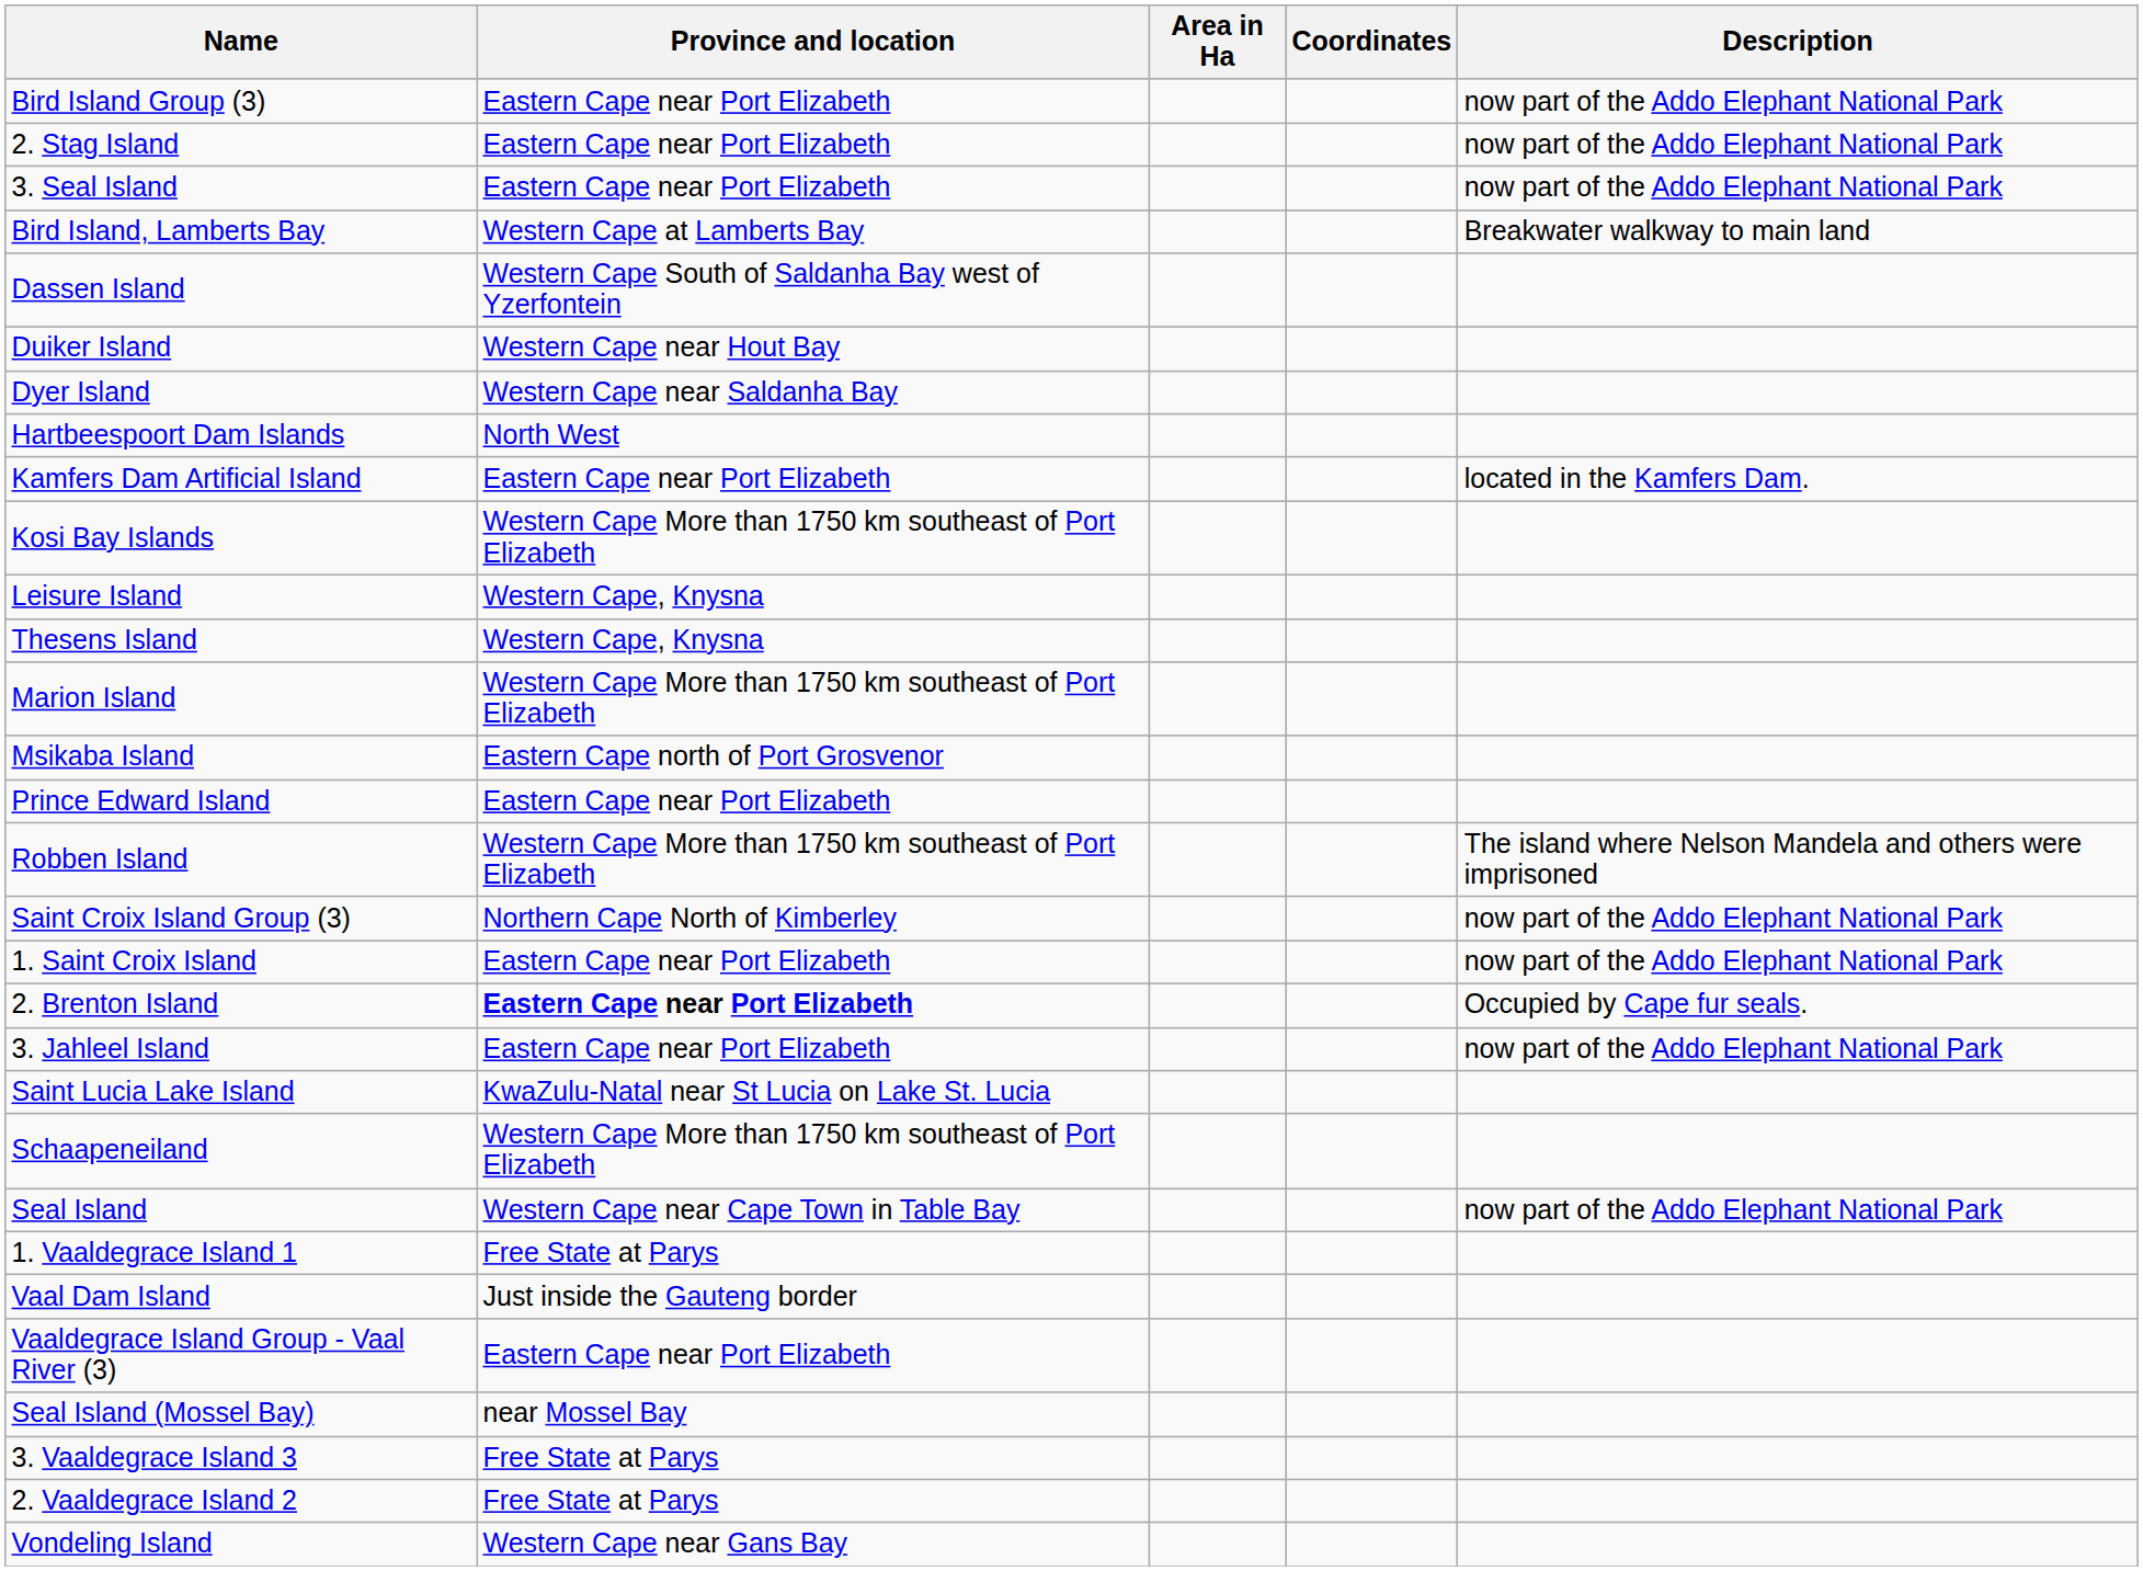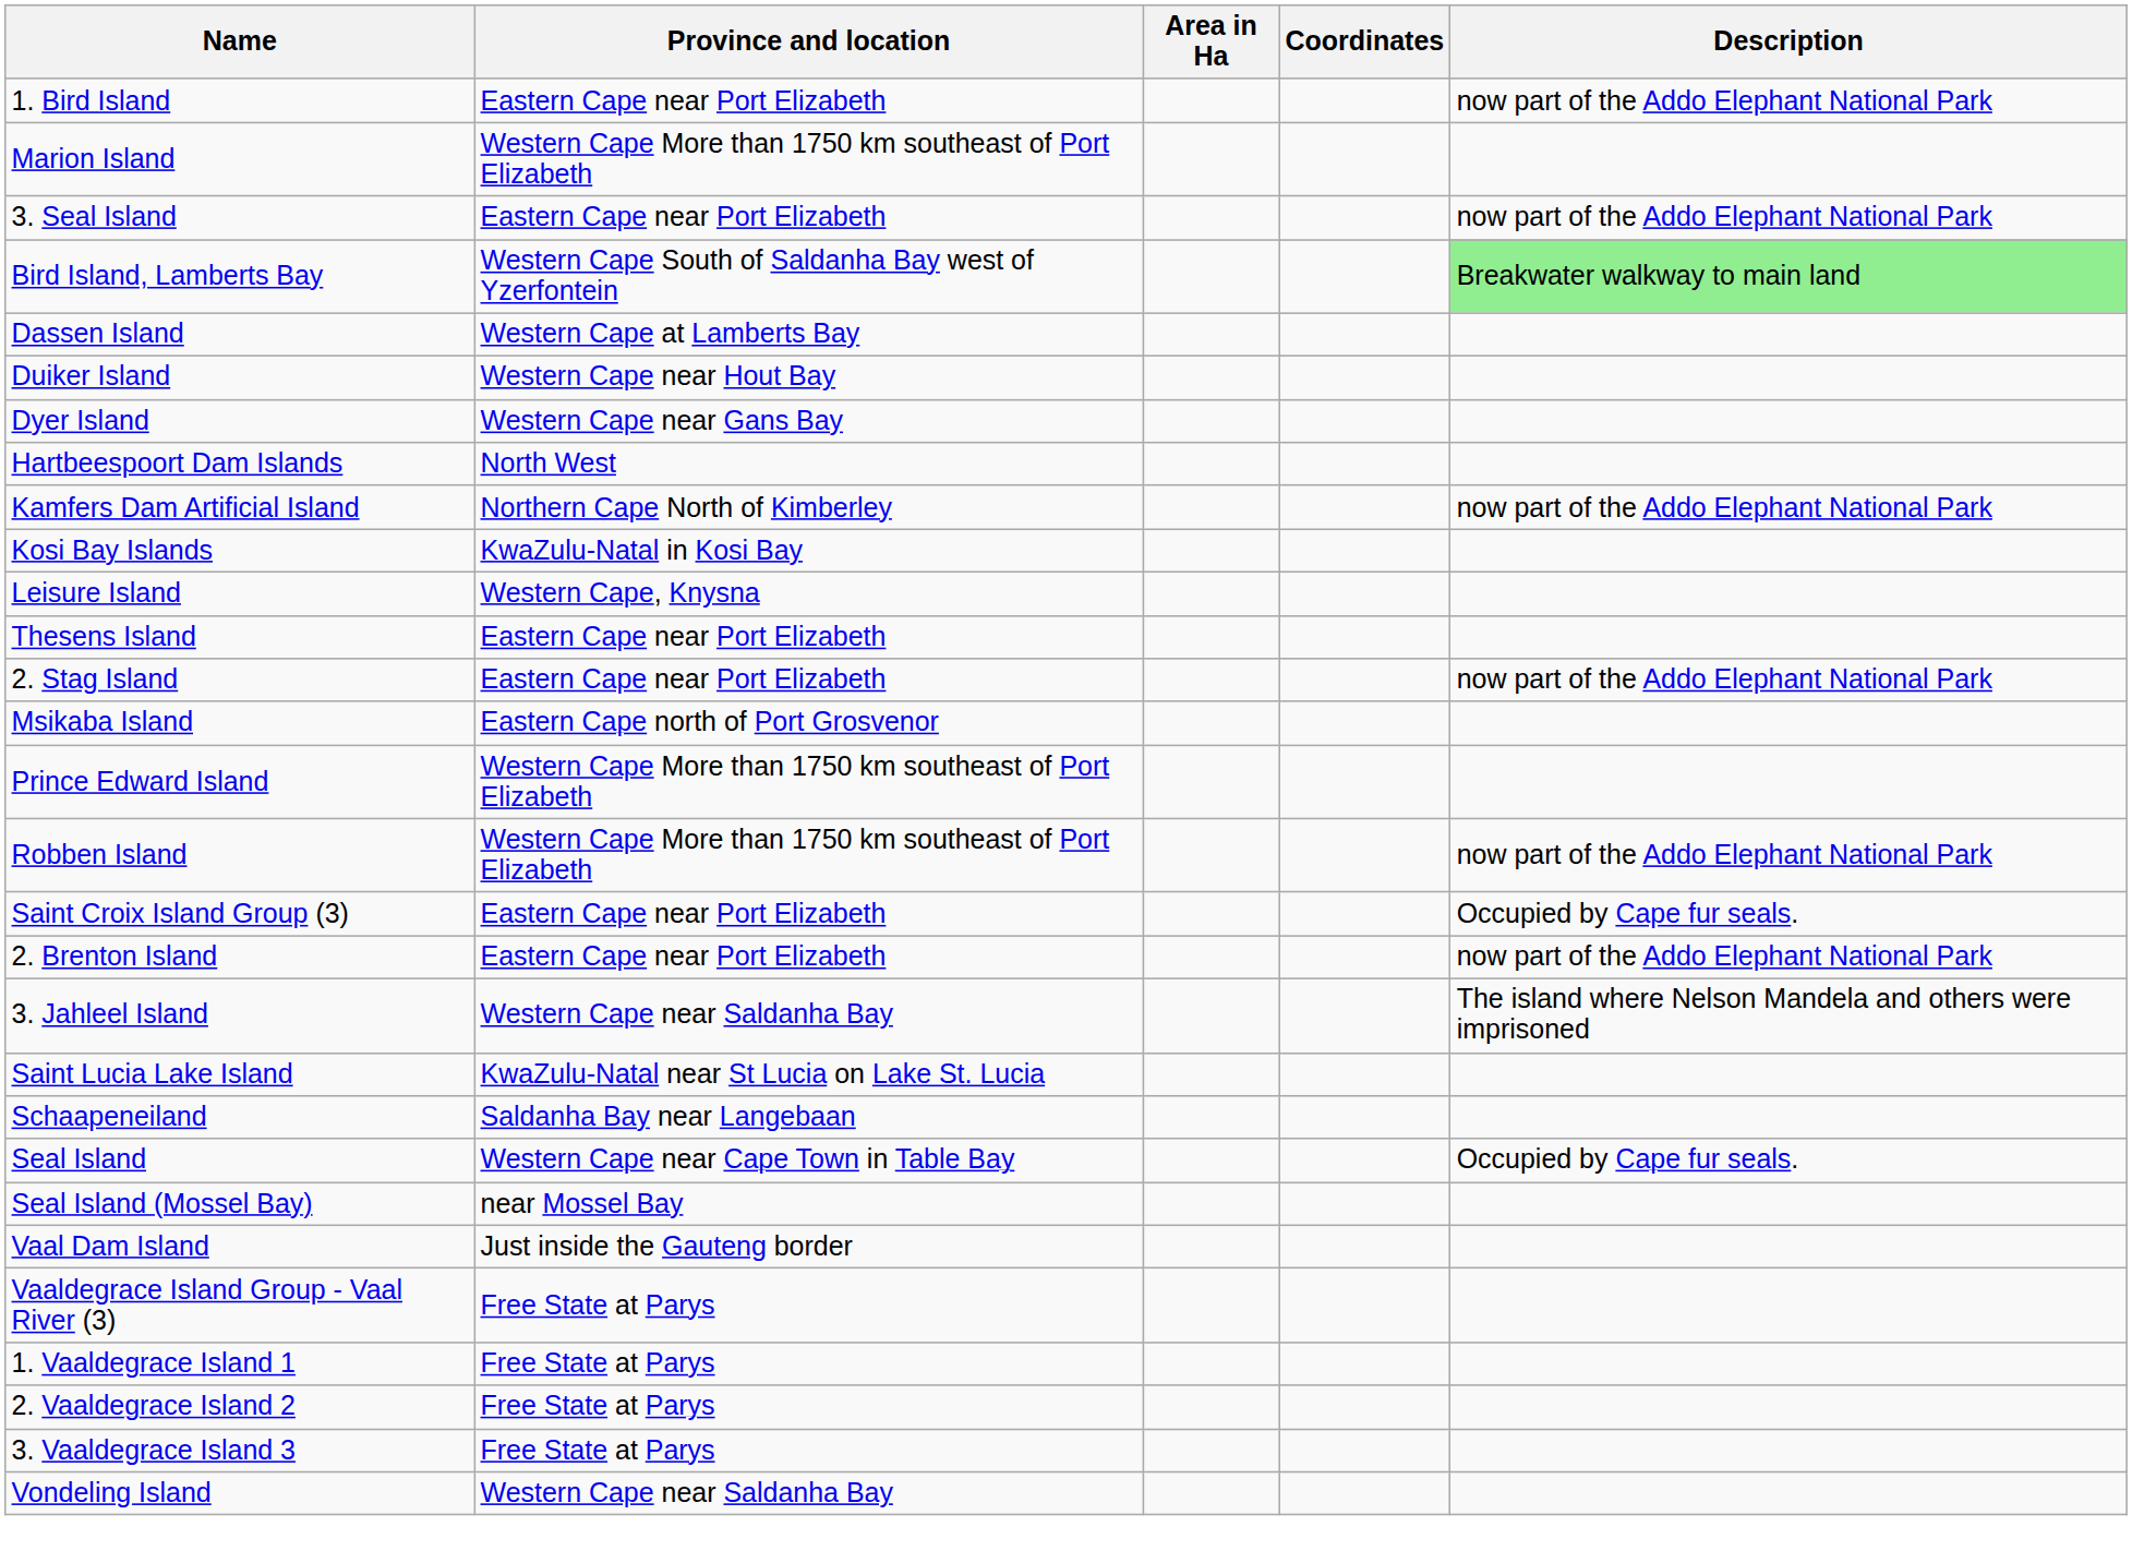 <table class="wikitable sortable static-row-numbers static-row-header-text">
 <tr>
 <th>Name</th>
 <th>Province and location</th>
 <th>Area in Ha</th>
 <th>Coordinates</th>
 <th>Description</th>
 </tr>
 <tr>
-<td><a href='#'>Bird Island Group</a> (3)</td>
+<td>1. <a href='#'>Bird Island</a></td>
 <td><a href='#'>Eastern Cape</a> near <a href='#'>Port Elizabeth</a></td>
 <td></td>
 <td></td>
 <td>now part of the <a href='#'>Addo Elephant National Park</a></td>
 </tr>
 <tr>
-<td>2. <a href='#'>Stag Island</a></td>
-<td><a href='#'>Eastern Cape</a> near <a href='#'>Port Elizabeth</a></td>
+<td><a href='#'>Marion Island</a></td>
+<td><a href='#'>Western Cape</a> More than 1750 km southeast of <a href='#'>Port Elizabeth</a></td>
 <td></td>
 <td></td>
-<td>now part of the <a href='#'>Addo Elephant National Park</a></td>
+<td></td>
 </tr>
 <tr>
 <td>3. <a href='#'>Seal Island</a></td>
 <td><a href='#'>Eastern Cape</a> near <a href='#'>Port Elizabeth</a></td>
 <td></td>
 <td></td>
 <td>now part of the <a href='#'>Addo Elephant National Park</a></td>
 </tr>
 <tr>
 <td><a href='#'>Bird Island, Lamberts Bay</a></td>
-<td><a href='#'>Western Cape</a> at <a href='#'>Lamberts Bay</a></td>
+<td><a href='#'>Western Cape</a> South of <a href='#'>Saldanha Bay</a> west of <a href='#'>Yzerfontein</a></td>
 <td></td>
 <td></td>
-<td>Breakwater walkway to main land</td>
+<td style="background: lightgreen;">Breakwater walkway to main land</td>
 </tr>
 <tr>
 <td><a href='#'>Dassen Island</a></td>
-<td><a href='#'>Western Cape</a> South of <a href='#'>Saldanha Bay</a> west of <a href='#'>Yzerfontein</a></td>
+<td><a href='#'>Western Cape</a> at <a href='#'>Lamberts Bay</a></td>
 <td></td>
 <td></td>
 <td></td>
 </tr>
 <tr>
 <td><a href='#'>Duiker Island</a></td>
 <td><a href='#'>Western Cape</a> near <a href='#'>Hout Bay</a></td>
 <td></td>
 <td></td>
 <td></td>
 </tr>
 <tr>
 <td><a href='#'>Dyer Island</a></td>
-<td><a href='#'>Western Cape</a> near <a href='#'>Saldanha Bay</a></td>
+<td><a href='#'>Western Cape</a> near <a href='#'>Gans Bay</a></td>
 <td></td>
 <td></td>
 <td></td>
 </tr>
 <tr>
 <td><a href='#'>Hartbeespoort Dam Islands</a></td>
 <td><a href='#'>North West</a></td>
 <td></td>
 <td></td>
 <td></td>
 </tr>
 <tr>
 <td><a href='#'>Kamfers Dam Artificial Island</a></td>
-<td><a href='#'>Eastern Cape</a> near <a href='#'>Port Elizabeth</a></td>
+<td><a href='#'>Northern Cape</a> North of <a href='#'>Kimberley</a></td>
 <td></td>
 <td></td>
-<td>located in the <a href='#'>Kamfers Dam</a>.</td>
+<td>now part of the <a href='#'>Addo Elephant National Park</a></td>
 </tr>
 <tr>
 <td><a href='#'>Kosi Bay Islands</a></td>
-<td><a href='#'>Western Cape</a> More than 1750 km southeast of <a href='#'>Port Elizabeth</a></td>
+<td><a href='#'>KwaZulu-Natal</a> in <a href='#'>Kosi Bay</a></td>
 <td></td>
 <td></td>
 <td></td>
 </tr>
 <tr>
 <td><a href='#'>Leisure Island</a></td>
 <td><a href='#'>Western Cape</a>, <a href='#'>Knysna</a></td>
 <td></td>
 <td></td>
 <td></td>
 </tr>
 <tr>
 <td><a href='#'>Thesens Island</a></td>
-<td><a href='#'>Western Cape</a>, <a href='#'>Knysna</a></td>
+<td><a href='#'>Eastern Cape</a> near <a href='#'>Port Elizabeth</a></td>
 <td></td>
 <td></td>
 <td></td>
 </tr>
 <tr>
-<td><a href='#'>Marion Island</a></td>
-<td><a href='#'>Western Cape</a> More than 1750 km southeast of <a href='#'>Port Elizabeth</a></td>
+<td>2. <a href='#'>Stag Island</a></td>
+<td><a href='#'>Eastern Cape</a> near <a href='#'>Port Elizabeth</a></td>
 <td></td>
 <td></td>
-<td></td>
+<td>now part of the <a href='#'>Addo Elephant National Park</a></td>
 </tr>
 <tr>
 <td><a href='#'>Msikaba Island</a></td>
 <td><a href='#'>Eastern Cape</a> north of <a href='#'>Port Grosvenor</a></td>
 <td></td>
 <td></td>
 <td></td>
 </tr>
 <tr>
 <td><a href='#'>Prince Edward Island</a></td>
-<td><a href='#'>Eastern Cape</a> near <a href='#'>Port Elizabeth</a></td>
+<td><a href='#'>Western Cape</a> More than 1750 km southeast of <a href='#'>Port Elizabeth</a></td>
 <td></td>
 <td></td>
 <td></td>
 </tr>
 <tr>
 <td><a href='#'>Robben Island</a></td>
 <td><a href='#'>Western Cape</a> More than 1750 km southeast of <a href='#'>Port Elizabeth</a></td>
 <td></td>
 <td></td>
-<td>The island where Nelson Mandela and others were imprisoned</td>
+<td>now part of the <a href='#'>Addo Elephant National Park</a></td>
 </tr>
 <tr>
 <td><a href='#'>Saint Croix Island Group</a> (3)</td>
-<td><a href='#'>Northern Cape</a> North of <a href='#'>Kimberley</a></td>
+<td><a href='#'>Eastern Cape</a> near <a href='#'>Port Elizabeth</a></td>
 <td></td>
 <td></td>
-<td>now part of the <a href='#'>Addo Elephant National Park</a></td>
+<td>Occupied by <a href='#'>Cape fur seals</a>.</td>
 </tr>
 <tr>
-<td>1. <a href='#'>Saint Croix Island</a></td>
+<td>2. <a href='#'>Brenton Island</a></td>
 <td><a href='#'>Eastern Cape</a> near <a href='#'>Port Elizabeth</a></td>
 <td></td>
 <td></td>
 <td>now part of the <a href='#'>Addo Elephant National Park</a></td>
 </tr>
 <tr>
-<td>2. <a href='#'>Brenton Island</a></td>
-<td><strong><a href='#'>Eastern Cape</a> near <a href='#'>Port Elizabeth</a></strong></td>
+<td>3. <a href='#'>Jahleel Island</a></td>
+<td><a href='#'>Western Cape</a> near <a href='#'>Saldanha Bay</a></td>
 <td></td>
 <td></td>
-<td>Occupied by <a href='#'>Cape fur seals</a>.</td>
-</tr>
-<tr>
-<td>3. <a href='#'>Jahleel Island</a></td>
-<td><a href='#'>Eastern Cape</a> near <a href='#'>Port Elizabeth</a></td>
-<td></td>
-<td></td>
-<td>now part of the <a href='#'>Addo Elephant National Park</a></td>
+<td>The island where Nelson Mandela and others were imprisoned</td>
 </tr>
 <tr>
 <td><a href='#'>Saint Lucia Lake Island</a></td>
 <td><a href='#'>KwaZulu-Natal</a> near <a href='#'>St Lucia</a> on <a href='#'>Lake St. Lucia</a></td>
 <td></td>
 <td></td>
 <td></td>
 </tr>
 <tr>
 <td><a href='#'>Schaapeneiland</a></td>
-<td><a href='#'>Western Cape</a> More than 1750 km southeast of <a href='#'>Port Elizabeth</a></td>
+<td><a href='#'>Saldanha Bay</a> near <a href='#'>Langebaan</a></td>
 <td></td>
 <td></td>
 <td></td>
 </tr>
 <tr>
 <td><a href='#'>Seal Island</a></td>
 <td><a href='#'>Western Cape</a> near <a href='#'>Cape Town</a> in <a href='#'>Table Bay</a></td>
 <td></td>
 <td></td>
-<td>now part of the <a href='#'>Addo Elephant National Park</a></td>
+<td>Occupied by <a href='#'>Cape fur seals</a>.</td>
 </tr>
 <tr>
-<td>1. <a href='#'>Vaaldegrace Island 1</a></td>
-<td><a href='#'>Free State</a> at <a href='#'>Parys</a></td>
+<td><a href='#'>Seal Island (Mossel Bay)</a></td>
+<td>near <a href='#'>Mossel Bay</a></td>
 <td></td>
 <td></td>
 <td></td>
 </tr>
 <tr>
 <td><a href='#'>Vaal Dam Island</a></td>
 <td>Just inside the <a href='#'>Gauteng</a> border</td>
 <td></td>
 <td></td>
 <td></td>
 </tr>
 <tr>
 <td><a href='#'>Vaaldegrace Island Group - Vaal River</a> (3)</td>
-<td><a href='#'>Eastern Cape</a> near <a href='#'>Port Elizabeth</a></td>
+<td><a href='#'>Free State</a> at <a href='#'>Parys</a></td>
 <td></td>
 <td></td>
 <td></td>
 </tr>
 <tr>
-<td><a href='#'>Seal Island (Mossel Bay)</a></td>
-<td>near <a href='#'>Mossel Bay</a></td>
-<td></td>
-<td></td>
-<td></td>
-</tr>
-<tr>
-<td>3. <a href='#'>Vaaldegrace Island 3</a></td>
+<td>1. <a href='#'>Vaaldegrace Island 1</a></td>
 <td><a href='#'>Free State</a> at <a href='#'>Parys</a></td>
 <td></td>
 <td></td>
 <td></td>
 </tr>
 <tr>
 <td>2. <a href='#'>Vaaldegrace Island 2</a></td>
 <td><a href='#'>Free State</a> at <a href='#'>Parys</a></td>
 <td></td>
 <td></td>
 <td></td>
 </tr>
 <tr>
+<td>3. <a href='#'>Vaaldegrace Island 3</a></td>
+<td><a href='#'>Free State</a> at <a href='#'>Parys</a></td>
+<td></td>
+<td></td>
+<td></td>
+</tr>
+<tr>
 <td><a href='#'>Vondeling Island</a></td>
-<td><a href='#'>Western Cape</a> near <a href='#'>Gans Bay</a></td>
+<td><a href='#'>Western Cape</a> near <a href='#'>Saldanha Bay</a></td>
 <td></td>
 <td></td>
 <td></td>
 </tr>
 </table>
